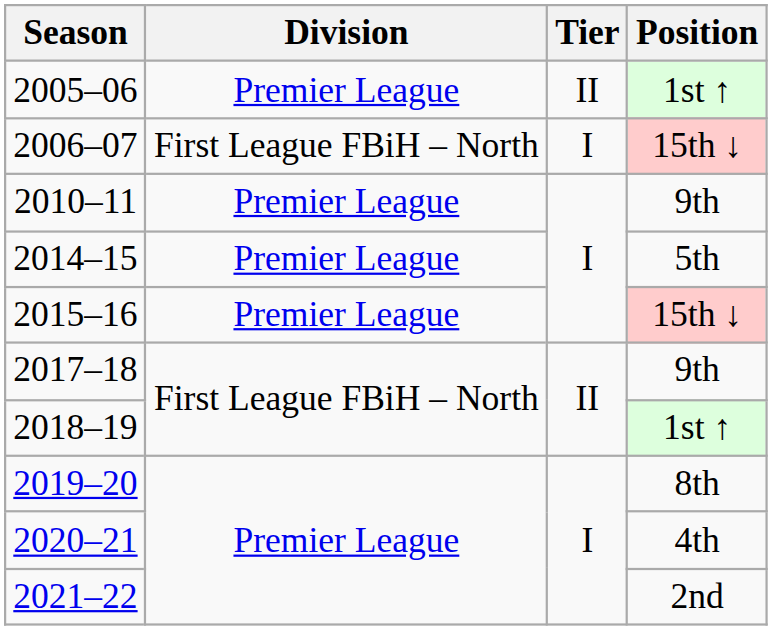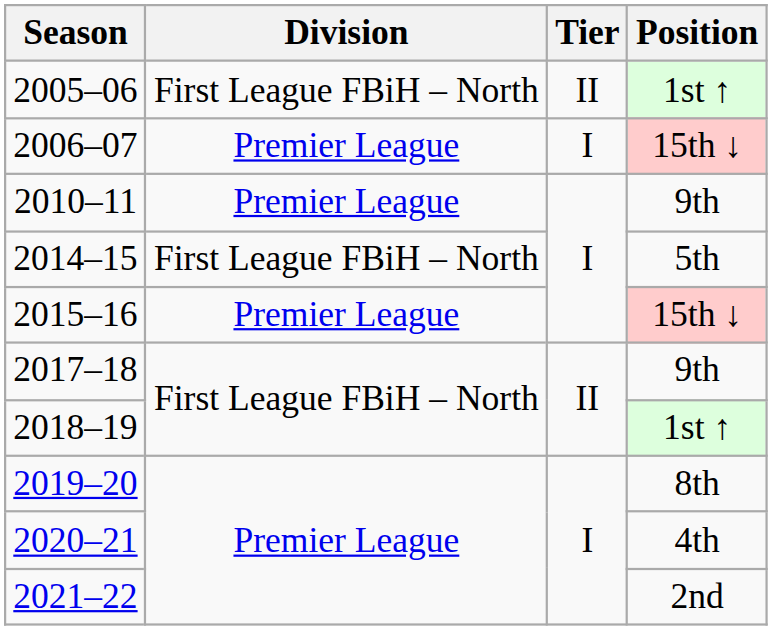 <table class="wikitable">
 <tr>
 <th>Season</th>
 <th>Division</th>
 <th>Tier</th>
 <th>Position</th>
 </tr>
 <tr align="center">
 <td>2005–06</td>
-<td align="center"><a href='#'>Premier League</a></td>
+<td align="left">First League FBiH – North</td>
 <td>II</td>
 <td bgcolor="#ddffdd">1st ↑</td>
 </tr>
 <tr align="center">
 <td>2006–07</td>
-<td align="left">First League FBiH – North</td>
+<td align="center"><a href='#'>Premier League</a></td>
 <td>I</td>
 <td bgcolor="#ffcccc">15th ↓</td>
 </tr>
 <tr align="center">
 <td>2010–11</td>
 <td align="center"><a href='#'>Premier League</a></td>
 <td rowspan=3>I</td>
 <td>9th</td>
 </tr>
 <tr align="center">
 <td>2014–15</td>
-<td align="center"><a href='#'>Premier League</a></td>
+<td align="left">First League FBiH – North</td>
 <td>5th</td>
 </tr>
 <tr align="center">
 <td>2015–16</td>
 <td align="center"><a href='#'>Premier League</a></td>
 <td bgcolor="#ffcccc">15th ↓</td>
 </tr>
 <tr align="center">
 <td>2017–18</td>
 <td align="left" rowspan=2>First League FBiH – North</td>
 <td rowspan=2>II</td>
 <td>9th</td>
 </tr>
 <tr align="center">
 <td>2018–19</td>
 <td bgcolor="#ddffdd">1st ↑</td>
 </tr>
 <tr align="center">
 <td><a href='#'>2019–20</a></td>
 <td align="center" rowspan=3><a href='#'>Premier League</a></td>
 <td rowspan=3>I</td>
 <td>8th</td>
 </tr>
 <tr align="center">
 <td><a href='#'>2020–21</a></td>
 <td>4th</td>
 </tr>
 <tr align="center">
 <td><a href='#'>2021–22</a></td>
 <td>2nd</td>
 </tr>
 </table>
